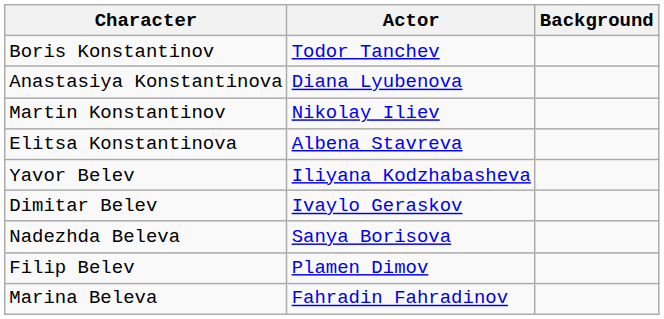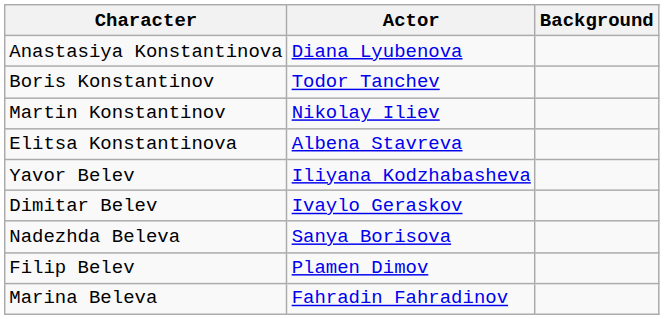 <table class="wikitable">
 <tr>
 <th>Character</th>
 <th>Actor</th>
 <th>Background</th>
 </tr>
 <tr>
-<td>Boris Konstantinov</td>
-<td><a href='#'>Todor Tanchev</a></td>
+<td>Anastasiya Konstantinova</td>
+<td><a href='#'>Diana Lyubenova</a></td>
 <td></td>
 </tr>
 <tr>
-<td>Anastasiya Konstantinova</td>
-<td><a href='#'>Diana Lyubenova</a></td>
+<td>Boris Konstantinov</td>
+<td><a href='#'>Todor Tanchev</a></td>
 <td></td>
 </tr>
 <tr Marina Beleva>
 <td>Martin Konstantinov</td>
 <td><a href='#'>Nikolay Iliev</a></td>
 <td></td>
 </tr>
 <tr>
 <td>Elitsa Konstantinova</td>
 <td><a href='#'>Albena Stavreva</a></td>
 <td></td>
 </tr>
 <tr>
 <td>Yavor Belev</td>
 <td><a href='#'>Iliyana Kodzhabasheva</a></td>
 <td></td>
 </tr>
 <tr>
 <td>Dimitar Belev</td>
 <td><a href='#'>Ivaylo Geraskov</a></td>
 <td></td>
 </tr>
 <tr>
 <td>Nadezhda Beleva</td>
 <td><a href='#'>Sanya Borisova</a></td>
 <td></td>
 </tr>
 <tr>
 <td>Filip Belev</td>
 <td><a href='#'>Plamen Dimov</a></td>
 <td></td>
 </tr>
 <tr>
 <td>Marina Beleva</td>
 <td><a href='#'>Fahradin Fahradinov</a></td>
 <td></td>
 </tr>
 </table>
